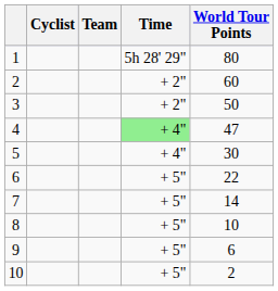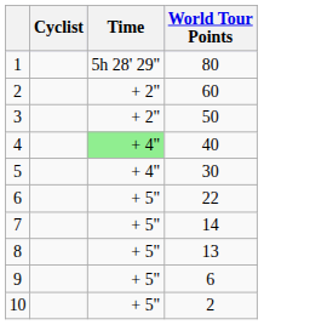 <table class="wikitable">
 <tr style="background:#ccccff;">
 <th></th>
 <th>Cyclist</th>
-<th>Team</th>
 <th>Time</th>
 <th><a href='#'>World Tour</a> <br>Points</th>
 </tr>
 <tr>
 <td align=center>1</td>
-<td></td>
 <td></td>
 <td align=right>5h 28' 29"</td>
 <td align=center>80</td>
 </tr>
 <tr>
 <td align=center>2</td>
 <td></td>
-<td></td>
 <td align=right>+ 2"</td>
 <td align=center>60</td>
 </tr>
 <tr>
 <td align=center>3</td>
-<td></td>
 <td></td>
 <td align=right>+ 2"</td>
 <td align=center>50</td>
 </tr>
 <tr>
 <td align=center>4</td>
 <td></td>
-<td></td>
 <td align=right style="background: lightgreen;">+ 4"</td>
-<td align=center>47</td>
+<td align=center>40</td>
 </tr>
 <tr>
 <td align=center>5</td>
-<td></td>
 <td></td>
 <td align=right>+ 4"</td>
 <td align=center>30</td>
 </tr>
 <tr>
 <td align=center>6</td>
 <td></td>
-<td></td>
 <td align=right>+ 5"</td>
 <td align=center>22</td>
 </tr>
 <tr>
 <td align=center>7</td>
-<td></td>
 <td></td>
 <td align=right>+ 5"</td>
 <td align=center>14</td>
 </tr>
 <tr>
 <td align=center>8</td>
 <td></td>
-<td></td>
 <td align=right>+ 5"</td>
-<td align=center>10</td>
+<td align=center>13</td>
 </tr>
 <tr>
 <td align=center>9</td>
-<td></td>
 <td></td>
 <td align=right>+ 5"</td>
 <td align=center>6</td>
 </tr>
 <tr>
 <td align=center>10</td>
 <td></td>
-<td></td>
 <td align=right>+ 5"</td>
 <td align=center>2</td>
 </tr>
 </table>
